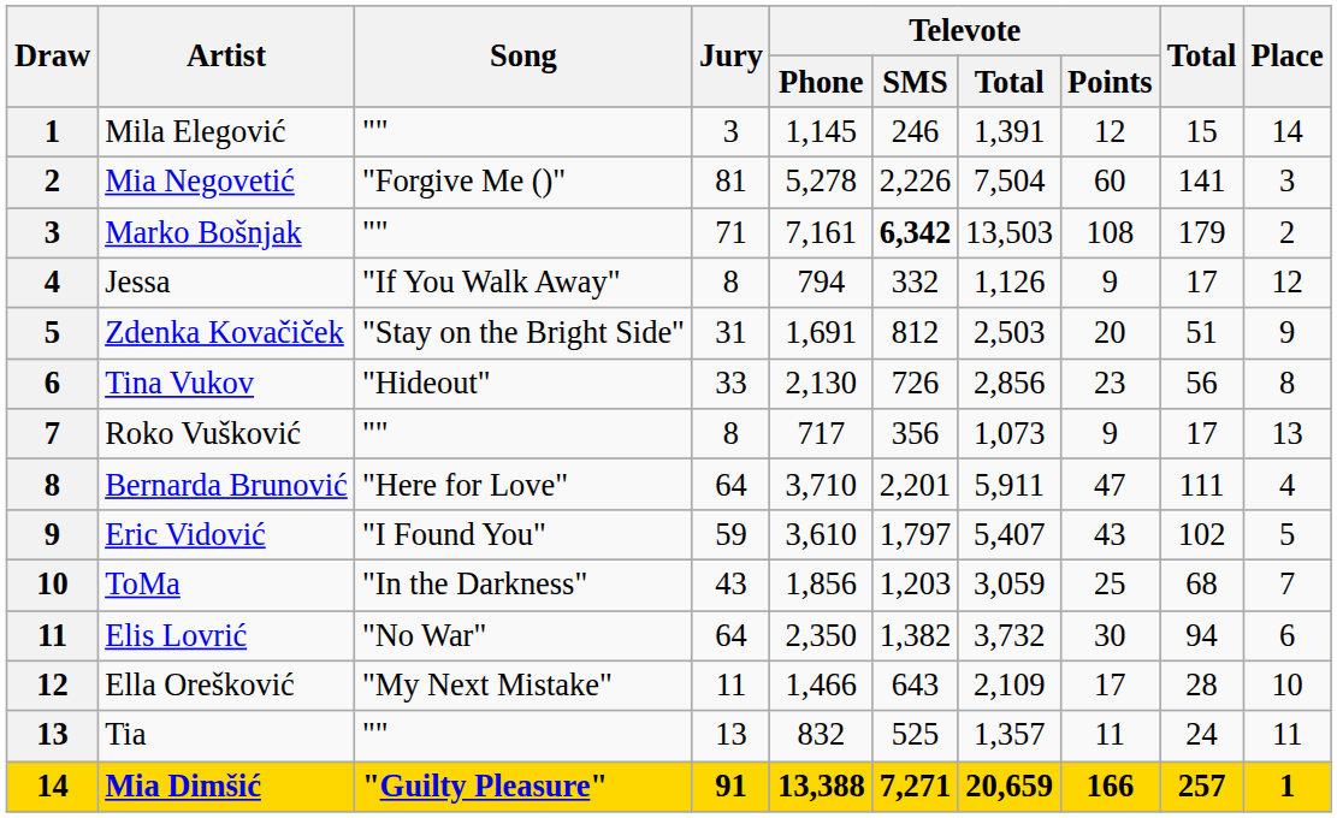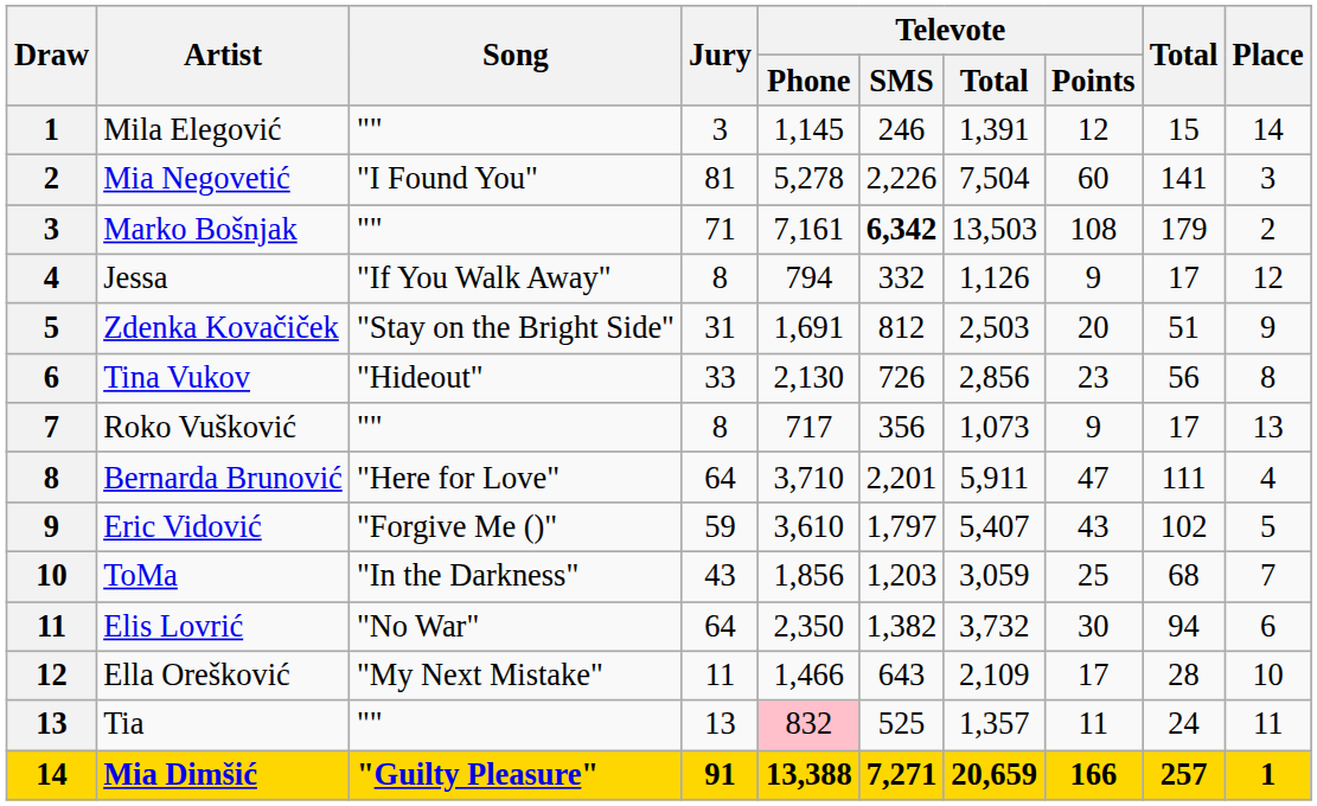 <table class="sortable wikitable plainrowheaders" style="margin: 1em auto 1em auto; text-align:center;">
 <tr>
 <th rowspan="2">Draw</th>
 <th rowspan="2">Artist</th>
 <th rowspan="2">Song</th>
 <th rowspan="2">Jury</th>
 <th colspan="4">Televote</th>
 <th rowspan="2">Total</th>
 <th rowspan="2">Place</th>
 </tr>
 <tr>
 <th>Phone</th>
 <th>SMS</th>
 <th>Total</th>
 <th>Points</th>
 </tr>
 <tr>
 <th scope="row" style="text-align:center;">1</th>
 <td align="left">Mila Elegović</td>
 <td align="left">""</td>
 <td>3</td>
 <td>1,145</td>
 <td>246</td>
 <td>1,391</td>
 <td>12</td>
 <td>15</td>
 <td>14</td>
 </tr>
 <tr>
 <th scope="row" style="text-align:center;">2</th>
 <td align="left"><a href='#'>Mia Negovetić</a></td>
-<td align="left">"Forgive Me ()"</td>
+<td align="left">"I Found You"</td>
 <td>81</td>
 <td>5,278</td>
 <td>2,226</td>
 <td>7,504</td>
 <td>60</td>
 <td>141</td>
 <td>3</td>
 </tr>
 <tr>
 <th scope="row" style="text-align:center;">3</th>
 <td align="left"><a href='#'>Marko Bošnjak</a></td>
 <td align="left">""</td>
 <td>71</td>
 <td>7,161</td>
 <td><strong>6,342</strong></td>
 <td>13,503</td>
 <td>108</td>
 <td>179</td>
 <td>2</td>
 </tr>
 <tr>
 <th scope="row" style="text-align:center;">4</th>
 <td align="left">Jessa</td>
 <td align="left">"If You Walk Away"</td>
 <td>8</td>
 <td>794</td>
 <td>332</td>
 <td>1,126</td>
 <td>9</td>
 <td>17</td>
 <td>12</td>
 </tr>
 <tr>
 <th scope="row" style="text-align:center;">5</th>
 <td align="left"><a href='#'>Zdenka Kovačiček</a></td>
 <td align="left">"Stay on the Bright Side"</td>
 <td>31</td>
 <td>1,691</td>
 <td>812</td>
 <td>2,503</td>
 <td>20</td>
 <td>51</td>
 <td>9</td>
 </tr>
 <tr>
 <th scope="row" style="text-align:center;">6</th>
 <td align="left"><a href='#'>Tina Vukov</a></td>
 <td align="left">"Hideout"</td>
 <td>33</td>
 <td>2,130</td>
 <td>726</td>
 <td>2,856</td>
 <td>23</td>
 <td>56</td>
 <td>8</td>
 </tr>
 <tr>
 <th scope="row" style="text-align:center;">7</th>
 <td align="left">Roko Vušković</td>
 <td align="left">""</td>
 <td>8</td>
 <td>717</td>
 <td>356</td>
 <td>1,073</td>
 <td>9</td>
 <td>17</td>
 <td>13</td>
 </tr>
 <tr>
 <th scope="row" style="text-align:center;">8</th>
 <td align="left"><a href='#'>Bernarda Brunović</a></td>
 <td align="left">"Here for Love"</td>
 <td>64</td>
 <td>3,710</td>
 <td>2,201</td>
 <td>5,911</td>
 <td>47</td>
 <td>111</td>
 <td>4</td>
 </tr>
 <tr>
 <th scope="row" style="text-align:center;">9</th>
 <td align="left"><a href='#'>Eric Vidović</a></td>
-<td align="left">"I Found You"</td>
+<td align="left">"Forgive Me ()"</td>
 <td>59</td>
 <td>3,610</td>
 <td>1,797</td>
 <td>5,407</td>
 <td>43</td>
 <td>102</td>
 <td>5</td>
 </tr>
 <tr>
 <th scope="row" style="text-align:center;">10</th>
 <td align="left"><a href='#'>ToMa</a></td>
 <td align="left">"In the Darkness"</td>
 <td>43</td>
 <td>1,856</td>
 <td>1,203</td>
 <td>3,059</td>
 <td>25</td>
 <td>68</td>
 <td>7</td>
 </tr>
 <tr>
 <th scope="row" style="text-align:center;">11</th>
 <td align="left"><a href='#'>Elis Lovrić</a></td>
 <td align="left">"No War"</td>
 <td>64</td>
 <td>2,350</td>
 <td>1,382</td>
 <td>3,732</td>
 <td>30</td>
 <td>94</td>
 <td>6</td>
 </tr>
 <tr>
 <th scope="row" style="text-align:center;">12</th>
 <td align="left">Ella Orešković</td>
 <td align="left">"My Next Mistake"</td>
 <td>11</td>
 <td>1,466</td>
 <td>643</td>
 <td>2,109</td>
 <td>17</td>
 <td>28</td>
 <td>10</td>
 </tr>
 <tr>
 <th scope="row" style="text-align:center;">13</th>
 <td align="left">Tia</td>
 <td align="left">""</td>
 <td>13</td>
-<td>832</td>
+<td style="background: pink;">832</td>
 <td>525</td>
 <td>1,357</td>
 <td>11</td>
 <td>24</td>
 <td>11</td>
 </tr>
 <tr style="background: gold; font-weight: bold;">
 <th scope="row" style="text-align:center; background: gold; font-weight: bold;">14</th>
 <td align="left"><a href='#'>Mia Dimšić</a></td>
 <td align="left">"<a href='#'>Guilty Pleasure</a>"</td>
 <td>91</td>
 <td>13,388</td>
 <td>7,271</td>
 <td>20,659</td>
 <td>166</td>
 <td>257</td>
 <td>1</td>
 </tr>
 </table>
